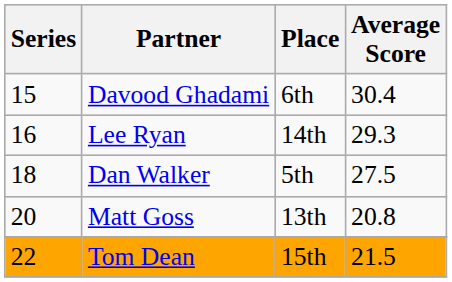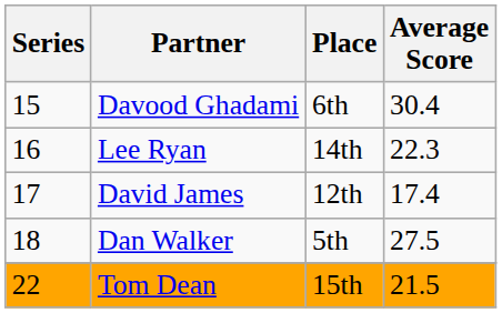 <table class="wikitable">
 <tr>
 <th>Series</th>
 <th>Partner</th>
 <th>Place</th>
 <th>Average<br>Score</th>
 </tr>
 <tr>
 <td>15</td>
 <td><a href='#'>Davood Ghadami</a></td>
 <td>6th</td>
 <td>30.4</td>
 </tr>
 <tr>
 <td>16</td>
 <td><a href='#'>Lee Ryan</a></td>
 <td>14th</td>
-<td>29.3</td>
+<td>22.3</td>
+</tr>
+<tr>
+<td>17</td>
+<td><a href='#'>David James</a></td>
+<td>12th</td>
+<td>17.4</td>
 </tr>
 <tr>
 <td>18</td>
 <td><a href='#'>Dan Walker</a></td>
 <td>5th</td>
 <td>27.5</td>
-</tr>
-<tr>
-<td>20</td>
-<td><a href='#'>Matt Goss</a></td>
-<td>13th</td>
-<td>20.8</td>
 </tr>
 <tr>
 </tr>
 <tr bgcolor="orange">
 <td>22</td>
 <td><a href='#'>Tom Dean</a></td>
 <td>15th</td>
 <td>21.5</td>
 </tr>
 </table>
